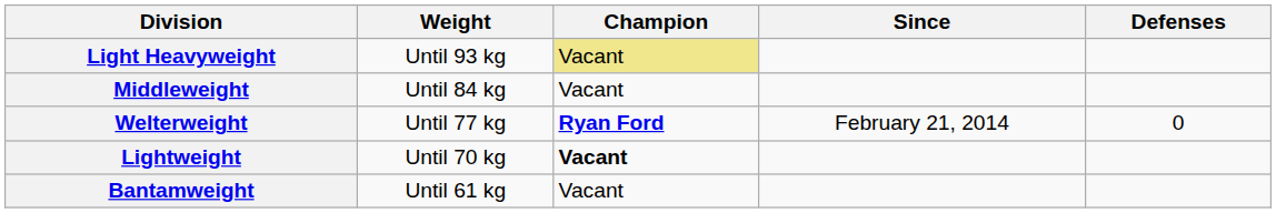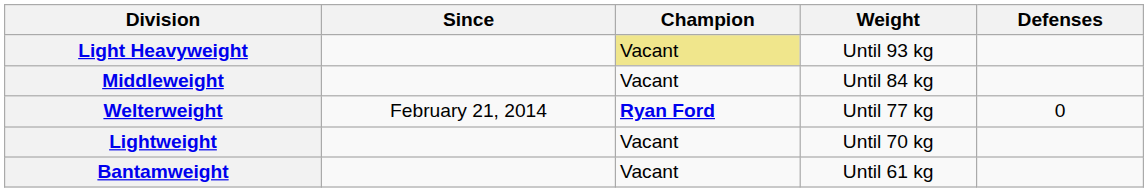 <table class="wikitable" width="60%">
 <tr>
 <th>Division</th>
+<th>Since</th>
+<th>Champion</th>
 <th>Weight</th>
-<th>Champion</th>
-<th>Since</th>
 <th>Defenses</th>
 </tr>
 <tr>
 <th><a href='#'>Light Heavyweight</a></th>
+<td align=center></td>
+<td align=left style="background: khaki;">Vacant</td>
 <td align=center>Until 93 kg</td>
-<td align=left style="background: khaki;">Vacant</td>
-<td align=center></td>
 <td align=center></td>
 </tr>
 <tr>
 <th><a href='#'>Middleweight</a></th>
+<td align=center></td>
+<td align=left>Vacant</td>
 <td align=center>Until 84 kg</td>
-<td align=left>Vacant</td>
-<td align=center></td>
 <td align=center></td>
 </tr>
 <tr>
 <th><a href='#'>Welterweight</a></th>
+<td align=center>February 21, 2014 <br> </td>
+<td align=left> <strong><a href='#'>Ryan Ford</a></strong></td>
 <td align=center>Until 77 kg</td>
-<td align=left> <strong><a href='#'>Ryan Ford</a></strong></td>
-<td align=center>February 21, 2014 <br> </td>
 <td align=center>0</td>
 </tr>
 <tr>
 <th><a href='#'>Lightweight</a></th>
+<td align=center></td>
+<td align=left>Vacant</td>
 <td align=center>Until 70 kg</td>
-<td align=left><strong>Vacant</strong></td>
-<td align=center></td>
 <td align=center></td>
 </tr>
 <tr>
 <th><a href='#'>Bantamweight</a></th>
+<td align=center></td>
+<td align=left>Vacant</td>
 <td align=center>Until 61 kg</td>
-<td align=left>Vacant</td>
-<td align=center></td>
 <td align=center></td>
 </tr>
 </table>
